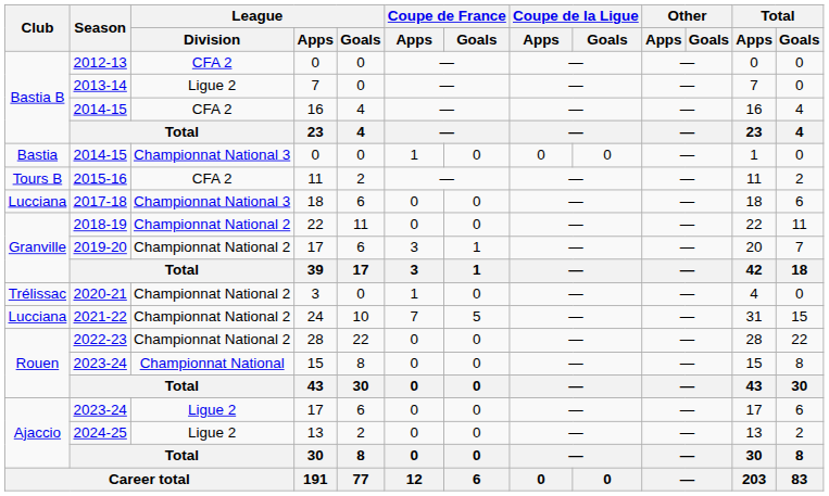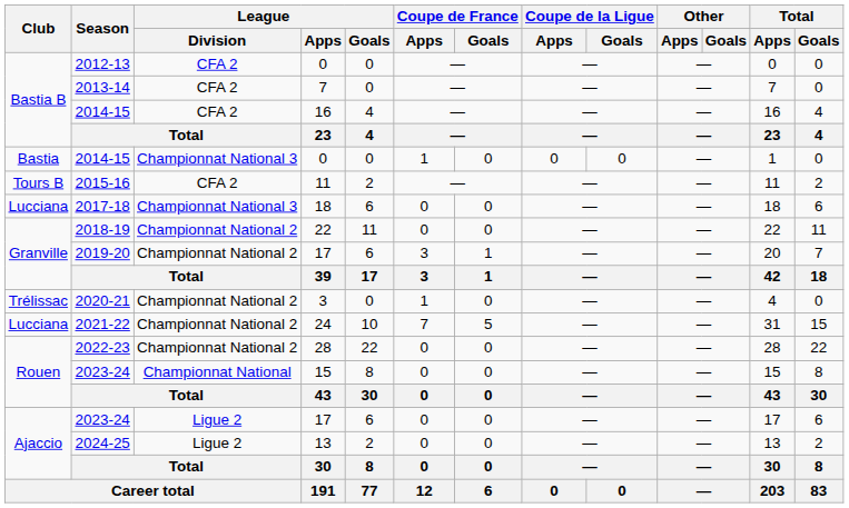 <table class="wikitable" style="text-align:center">
 <tr>
 <th rowspan="2">Club</th>
 <th rowspan="2">Season</th>
 <th colspan="3">League</th>
 <th colspan="2"><a href='#'>Coupe de France</a></th>
 <th colspan="2"><a href='#'>Coupe de la Ligue</a></th>
 <th colspan="2">Other</th>
 <th colspan="2">Total</th>
 </tr>
 <tr>
 <th>Division</th>
 <th>Apps</th>
 <th>Goals</th>
 <th>Apps</th>
 <th>Goals</th>
 <th>Apps</th>
 <th>Goals</th>
 <th>Apps</th>
 <th>Goals</th>
 <th>Apps</th>
 <th>Goals</th>
 </tr>
 <tr>
 <td rowspan="4"><a href='#'>Bastia B</a></td>
 <td><a href='#'>2012-13</a></td>
 <td><a href='#'>CFA 2</a></td>
 <td>0</td>
 <td>0</td>
 <td colspan="2">—</td>
 <td colspan="2">—</td>
 <td colspan="2">—</td>
 <td>0</td>
 <td>0</td>
 </tr>
 <tr>
 <td><a href='#'>2013-14</a></td>
-<td>Ligue 2</td>
+<td>CFA 2</td>
 <td>7</td>
 <td>0</td>
 <td colspan="2">—</td>
 <td colspan="2">—</td>
 <td colspan="2">—</td>
 <td>7</td>
 <td>0</td>
 </tr>
 <tr>
 <td><a href='#'>2014-15</a></td>
 <td>CFA 2</td>
 <td>16</td>
 <td>4</td>
 <td colspan="2">—</td>
 <td colspan="2">—</td>
 <td colspan="2">—</td>
 <td>16</td>
 <td>4</td>
 </tr>
 <tr>
 <th colspan="2">Total</th>
 <th>23</th>
 <th>4</th>
 <th colspan="2">—</th>
 <th colspan="2">—</th>
 <th colspan="2">—</th>
 <th>23</th>
 <th>4</th>
 </tr>
 <tr>
 <td><a href='#'>Bastia</a></td>
 <td><a href='#'>2014-15</a></td>
 <td><a href='#'>Championnat National 3</a></td>
 <td>0</td>
 <td>0</td>
 <td>1</td>
 <td>0</td>
 <td>0</td>
 <td>0</td>
 <td colspan="2">—</td>
 <td>1</td>
 <td>0</td>
 </tr>
 <tr>
 <td><a href='#'>Tours B</a></td>
 <td><a href='#'>2015-16</a></td>
 <td>CFA 2</td>
 <td>11</td>
 <td>2</td>
 <td colspan="2">—</td>
 <td colspan="2">—</td>
 <td colspan="2">—</td>
 <td>11</td>
 <td>2</td>
 </tr>
 <tr>
 <td><a href='#'>Lucciana</a></td>
 <td><a href='#'>2017-18</a></td>
 <td><a href='#'>Championnat National 3</a></td>
 <td>18</td>
 <td>6</td>
 <td>0</td>
 <td>0</td>
 <td colspan="2">—</td>
 <td colspan="2">—</td>
 <td>18</td>
 <td>6</td>
 </tr>
 <tr>
 <td rowspan="3"><a href='#'>Granville</a></td>
 <td><a href='#'>2018-19</a></td>
 <td><a href='#'>Championnat National 2</a></td>
 <td>22</td>
 <td>11</td>
 <td>0</td>
 <td>0</td>
 <td colspan="2">—</td>
 <td colspan="2">—</td>
 <td>22</td>
 <td>11</td>
 </tr>
 <tr>
 <td><a href='#'>2019-20</a></td>
 <td>Championnat National 2</td>
 <td>17</td>
 <td>6</td>
 <td>3</td>
 <td>1</td>
 <td colspan="2">—</td>
 <td colspan="2">—</td>
 <td>20</td>
 <td>7</td>
 </tr>
 <tr>
 <th colspan="2">Total</th>
 <th>39</th>
 <th>17</th>
 <th>3</th>
 <th>1</th>
 <th colspan="2">—</th>
 <th colspan="2">—</th>
 <th>42</th>
 <th>18</th>
 </tr>
 <tr>
 <td><a href='#'>Trélissac</a></td>
 <td><a href='#'>2020-21</a></td>
 <td>Championnat National 2</td>
 <td>3</td>
 <td>0</td>
 <td>1</td>
 <td>0</td>
 <td colspan="2">—</td>
 <td colspan="2">—</td>
 <td>4</td>
 <td>0</td>
 </tr>
 <tr>
 <td><a href='#'>Lucciana</a></td>
 <td><a href='#'>2021-22</a></td>
 <td>Championnat National 2</td>
 <td>24</td>
 <td>10</td>
 <td>7</td>
 <td>5</td>
 <td colspan="2">—</td>
 <td colspan="2">—</td>
 <td>31</td>
 <td>15</td>
 </tr>
 <tr>
 <td rowspan="3"><a href='#'>Rouen</a></td>
 <td><a href='#'>2022-23</a></td>
 <td>Championnat National 2</td>
 <td>28</td>
 <td>22</td>
 <td>0</td>
 <td>0</td>
 <td colspan="2">—</td>
 <td colspan="2">—</td>
 <td>28</td>
 <td>22</td>
 </tr>
 <tr>
 <td><a href='#'>2023-24</a></td>
 <td><a href='#'>Championnat National</a></td>
 <td>15</td>
 <td>8</td>
 <td>0</td>
 <td>0</td>
 <td colspan="2">—</td>
 <td colspan="2">—</td>
 <td>15</td>
 <td>8</td>
 </tr>
 <tr>
 <th colspan="2">Total</th>
 <th>43</th>
 <th>30</th>
 <th>0</th>
 <th>0</th>
 <th colspan="2">—</th>
 <th colspan="2">—</th>
 <th>43</th>
 <th>30</th>
 </tr>
 <tr>
 <td rowspan="3"><a href='#'>Ajaccio</a></td>
 <td><a href='#'>2023-24</a></td>
 <td><a href='#'>Ligue 2</a></td>
 <td>17</td>
 <td>6</td>
 <td>0</td>
 <td>0</td>
 <td colspan="2">—</td>
 <td colspan="2">—</td>
 <td>17</td>
 <td>6</td>
 </tr>
 <tr>
 <td><a href='#'>2024-25</a></td>
 <td>Ligue 2</td>
 <td>13</td>
 <td>2</td>
 <td>0</td>
 <td>0</td>
 <td colspan="2">—</td>
 <td colspan="2">—</td>
 <td>13</td>
 <td>2</td>
 </tr>
 <tr>
 <th colspan="2">Total</th>
 <th>30</th>
 <th>8</th>
 <th>0</th>
 <th>0</th>
 <th colspan="2">—</th>
 <th colspan="2">—</th>
 <th>30</th>
 <th>8</th>
 </tr>
 <tr>
 <th colspan="3">Career total</th>
 <th>191</th>
 <th>77</th>
 <th>12</th>
 <th>6</th>
 <th>0</th>
 <th>0</th>
 <th colspan="2">—</th>
 <th>203</th>
 <th>83</th>
 </tr>
 </table>
